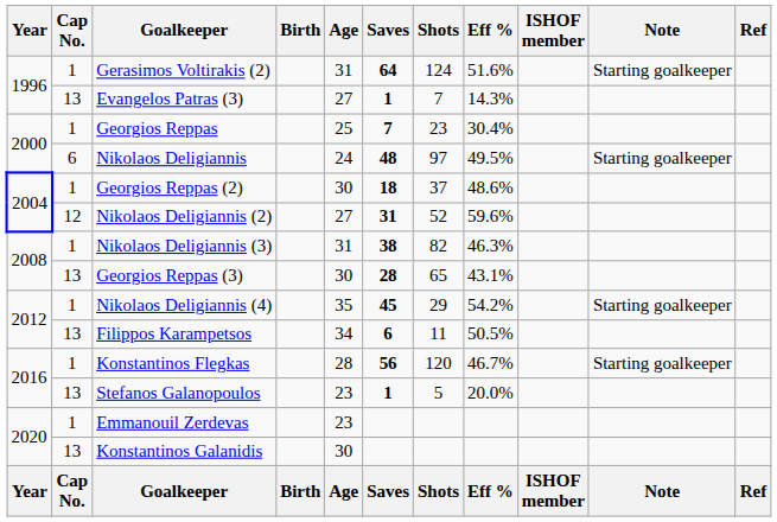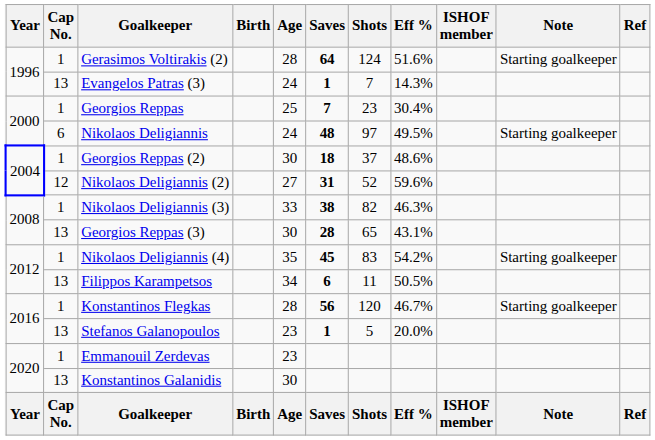 <table class="wikitable sortable" style="text-align: center; font-size: 90%; margin-left: 1em;">
 <tr>
 <th>Year</th>
 <th class="unsortable">Cap<br>No.</th>
 <th>Goalkeeper</th>
 <th>Birth</th>
 <th>Age</th>
 <th>Saves</th>
 <th>Shots</th>
 <th>Eff %</th>
 <th>ISHOF<br>member</th>
 <th>Note</th>
 <th class="unsortable">Ref</th>
 </tr>
 <tr>
 <td rowspan="2" style="text-align: left;">1996</td>
 <td>1</td>
 <td style="text-align: left;" data-sort-value="Voltirakis, Gerasimos"><a href='#'>Gerasimos Voltirakis</a> (2)</td>
 <td></td>
-<td>31</td>
+<td>28</td>
 <td><strong>64</strong></td>
 <td>124</td>
 <td>51.6%</td>
 <td></td>
 <td style="text-align: left;">Starting goalkeeper</td>
 <td></td>
 </tr>
 <tr>
 <td>13</td>
 <td style="text-align: left;" data-sort-value="Patras, Evangelos"><a href='#'>Evangelos Patras</a> (3)</td>
 <td></td>
-<td>27</td>
+<td>24</td>
 <td><strong>1</strong></td>
 <td>7</td>
 <td>14.3%</td>
 <td></td>
 <td style="text-align: left;"></td>
 <td></td>
 </tr>
 <tr>
 <td rowspan="2" style="text-align: left;">2000</td>
 <td>1</td>
 <td style="text-align: left;" data-sort-value="Reppas, Georgios"><a href='#'>Georgios Reppas</a></td>
 <td></td>
 <td>25</td>
 <td><strong>7</strong></td>
 <td>23</td>
 <td>30.4%</td>
 <td></td>
 <td style="text-align: left;"></td>
 <td></td>
 </tr>
 <tr>
 <td>6</td>
 <td style="text-align: left;" data-sort-value="Deligiannis, Nikolaos"><a href='#'>Nikolaos Deligiannis</a></td>
 <td></td>
 <td>24</td>
 <td><strong>48</strong></td>
 <td>97</td>
 <td>49.5%</td>
 <td></td>
 <td style="text-align: left;">Starting goalkeeper</td>
 <td></td>
 </tr>
 <tr>
 <td rowspan="2" style="border: 2px solid blue; text-align: left;">2004</td>
 <td>1</td>
 <td style="text-align: left;" data-sort-value="Reppas, Georgios"><a href='#'>Georgios Reppas</a> (2)</td>
 <td></td>
 <td>30</td>
 <td><strong>18</strong></td>
 <td>37</td>
 <td>48.6%</td>
 <td></td>
 <td style="text-align: left;"></td>
 <td></td>
 </tr>
 <tr>
 <td>12</td>
 <td style="text-align: left;" data-sort-value="Deligiannis, Nikolaos"><a href='#'>Nikolaos Deligiannis</a> (2)</td>
 <td></td>
 <td>27</td>
 <td><strong>31</strong></td>
 <td>52</td>
 <td>59.6%</td>
 <td></td>
 <td style="text-align: left;"></td>
 <td></td>
 </tr>
 <tr>
 <td rowspan="2" style="text-align: left;">2008</td>
 <td>1</td>
 <td style="text-align: left;" data-sort-value="Deligiannis, Nikolaos"><a href='#'>Nikolaos Deligiannis</a> (3)</td>
 <td></td>
-<td>31</td>
+<td>33</td>
 <td><strong>38</strong></td>
 <td>82</td>
 <td>46.3%</td>
 <td></td>
 <td style="text-align: left;"></td>
 <td></td>
 </tr>
 <tr>
 <td>13</td>
 <td style="text-align: left;" data-sort-value="Reppas, Georgios"><a href='#'>Georgios Reppas</a> (3)</td>
 <td></td>
 <td>30</td>
 <td><strong>28</strong></td>
 <td>65</td>
 <td>43.1%</td>
 <td></td>
 <td style="text-align: left;"></td>
 <td></td>
 </tr>
 <tr>
 <td rowspan="2" style="text-align: left;">2012</td>
 <td>1</td>
 <td style="text-align: left;" data-sort-value="Deligiannis, Nikolaos"><a href='#'>Nikolaos Deligiannis</a> (4)</td>
 <td></td>
 <td>35</td>
 <td><strong>45</strong></td>
-<td>29</td>
+<td>83</td>
 <td>54.2%</td>
 <td></td>
 <td style="text-align: left;">Starting goalkeeper</td>
 <td></td>
 </tr>
 <tr>
 <td>13</td>
 <td style="text-align: left;" data-sort-value="Karampetsos, Filippos"><a href='#'>Filippos Karampetsos</a></td>
 <td></td>
 <td>34</td>
 <td><strong>6</strong></td>
 <td>11</td>
 <td>50.5%</td>
 <td></td>
 <td style="text-align: left;"></td>
 <td></td>
 </tr>
 <tr>
 <td rowspan="2" style="text-align: left;">2016</td>
 <td>1</td>
 <td style="text-align: left;" data-sort-value="Flegkas, Konstantinos"><a href='#'>Konstantinos Flegkas</a></td>
 <td></td>
 <td>28</td>
 <td><strong>56</strong></td>
 <td>120</td>
 <td>46.7%</td>
 <td></td>
 <td style="text-align: left;">Starting goalkeeper</td>
 <td></td>
 </tr>
 <tr>
 <td>13</td>
 <td style="text-align: left;" data-sort-value="Galanopoulos, Stefanos"><a href='#'>Stefanos Galanopoulos</a></td>
 <td></td>
 <td>23</td>
 <td><strong>1</strong></td>
 <td>5</td>
 <td>20.0%</td>
 <td></td>
 <td style="text-align: left;"></td>
 <td></td>
 </tr>
 <tr>
 <td rowspan="2" style="text-align: left;">2020</td>
 <td>1</td>
 <td style="text-align: left;" data-sort-value="Zerdevas, Emmanouil"><a href='#'>Emmanouil Zerdevas</a></td>
 <td></td>
 <td>23</td>
 <td></td>
 <td></td>
 <td></td>
 <td></td>
 <td style="text-align: left;"></td>
 <td></td>
 </tr>
 <tr>
 <td>13</td>
 <td style="text-align: left;" style="text-align: left;" data-sort-value="Galanidis, Konstantinos"><a href='#'>Konstantinos Galanidis</a></td>
 <td></td>
 <td>30</td>
 <td></td>
 <td></td>
 <td></td>
 <td></td>
 <td style="text-align: left;"></td>
 <td></td>
 </tr>
 <tr>
 <th>Year</th>
 <th>Cap<br>No.</th>
 <th>Goalkeeper</th>
 <th>Birth</th>
 <th>Age</th>
 <th>Saves</th>
 <th>Shots</th>
 <th>Eff %</th>
 <th>ISHOF<br>member</th>
 <th>Note</th>
 <th>Ref</th>
 </tr>
 </table>
